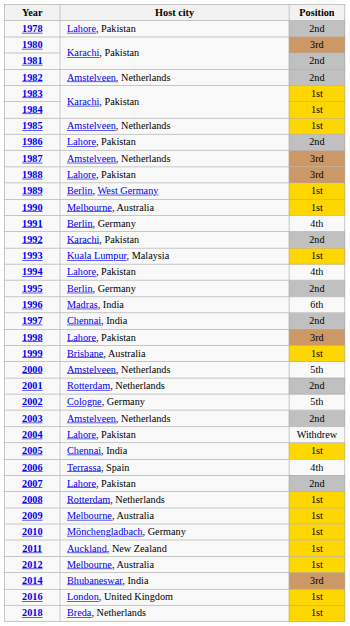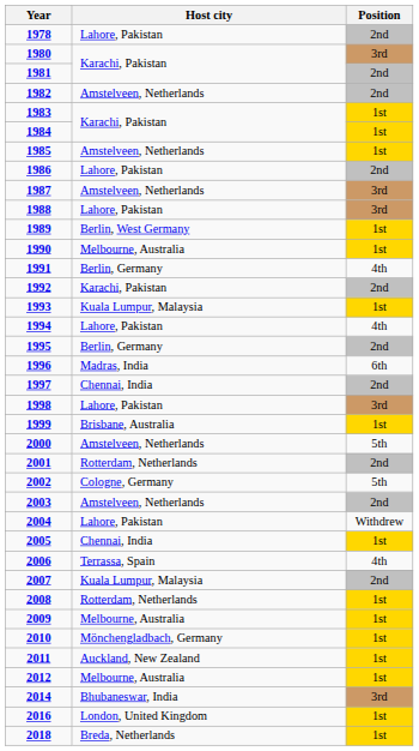 <table class="wikitable" style="text-align: center;">
 <tr>
 <th style="width: 80px;">Year</th>
 <th style="width: 350px;">Host city</th>
 <th style="width: 80px;">Position</th>
 </tr>
 <tr>
 <td><strong><a href='#'>1978</a></strong></td>
 <td style="text-align: left; padding-left: 10px;"> <a href='#'>Lahore</a>, Pakistan</td>
 <td style="background-color: silver">2nd</td>
 </tr>
 <tr>
 <td><strong><a href='#'>1980</a></strong></td>
 <td rowspan=2; style="text-align: left; padding-left: 10px;"> <a href='#'>Karachi</a>, Pakistan</td>
 <td style="background-color: #cc9966">3rd</td>
 </tr>
 <tr>
 <td><strong><a href='#'>1981</a></strong></td>
 <td style="background-color: silver">2nd</td>
 </tr>
 <tr>
 <td><strong><a href='#'>1982</a></strong></td>
 <td style="text-align: left; padding-left: 10px;"> <a href='#'>Amstelveen</a>, Netherlands</td>
 <td style="background-color: silver">2nd</td>
 </tr>
 <tr>
 <td><strong><a href='#'>1983</a></strong></td>
 <td rowspan=2; style="text-align: left; padding-left: 10px;"> <a href='#'>Karachi</a>, Pakistan</td>
 <td style="background-color: gold">1st</td>
 </tr>
 <tr>
 <td><strong><a href='#'>1984</a></strong></td>
 <td style="background-color: gold">1st</td>
 </tr>
 <tr>
 <td><strong><a href='#'>1985</a></strong></td>
 <td style="text-align: left; padding-left: 10px;"> <a href='#'>Amstelveen</a>, Netherlands</td>
 <td style="background-color: gold">1st</td>
 </tr>
 <tr>
 <td><strong><a href='#'>1986</a></strong></td>
 <td style="text-align: left; padding-left: 10px;"> <a href='#'>Lahore</a>, Pakistan</td>
 <td style="background-color: silver">2nd</td>
 </tr>
 <tr>
 <td><strong><a href='#'>1987</a></strong></td>
 <td style="text-align: left; padding-left: 10px;"> <a href='#'>Amstelveen</a>, Netherlands</td>
 <td style="background-color: #cc9966">3rd</td>
 </tr>
 <tr>
 <td><strong><a href='#'>1988</a></strong></td>
 <td style="text-align: left; padding-left: 10px;"> <a href='#'>Lahore</a>, Pakistan</td>
 <td style="background-color: #cc9966">3rd</td>
 </tr>
 <tr>
 <td><strong><a href='#'>1989</a></strong></td>
 <td style="text-align: left; padding-left: 10px;"> <a href='#'>Berlin</a>, <a href='#'>West Germany</a></td>
 <td style="background-color: gold">1st</td>
 </tr>
 <tr>
 <td><strong><a href='#'>1990</a></strong></td>
 <td style="text-align: left; padding-left: 10px;"> <a href='#'>Melbourne</a>, Australia</td>
 <td style="background-color: gold">1st</td>
 </tr>
 <tr>
 <td><strong><a href='#'>1991</a></strong></td>
 <td style="text-align: left; padding-left: 10px;"> <a href='#'>Berlin</a>, Germany</td>
 <td>4th</td>
 </tr>
 <tr>
 <td><strong><a href='#'>1992</a></strong></td>
 <td style="text-align: left; padding-left: 10px;"> <a href='#'>Karachi</a>, Pakistan</td>
 <td style="background-color: silver">2nd</td>
 </tr>
 <tr>
 <td><strong><a href='#'>1993</a></strong></td>
 <td style="text-align: left; padding-left: 10px;"> <a href='#'>Kuala Lumpur</a>, Malaysia</td>
 <td style="background-color: gold">1st</td>
 </tr>
 <tr>
 <td><strong><a href='#'>1994</a></strong></td>
 <td style="text-align: left; padding-left: 10px;"> <a href='#'>Lahore</a>, Pakistan</td>
 <td>4th</td>
 </tr>
 <tr>
 <td><strong><a href='#'>1995</a></strong></td>
 <td style="text-align: left; padding-left: 10px;"> <a href='#'>Berlin</a>, Germany</td>
 <td style="background-color: silver">2nd</td>
 </tr>
 <tr>
 <td><strong><a href='#'>1996</a></strong></td>
 <td style="text-align: left; padding-left: 10px;"> <a href='#'>Madras</a>, India</td>
 <td>6th</td>
 </tr>
 <tr>
 <td><strong><a href='#'>1997</a></strong></td>
 <td style="text-align: left; padding-left: 10px;"> <a href='#'>Chennai</a>, India</td>
 <td style="background-color: silver">2nd</td>
 </tr>
 <tr>
 <td><strong><a href='#'>1998</a></strong></td>
 <td style="text-align: left; padding-left: 10px;"> <a href='#'>Lahore</a>, Pakistan</td>
 <td style="background-color: #cc9966">3rd</td>
 </tr>
 <tr>
 <td><strong><a href='#'>1999</a></strong></td>
 <td style="text-align: left; padding-left: 10px;"> <a href='#'>Brisbane</a>, Australia</td>
 <td style="background-color: gold">1st</td>
 </tr>
 <tr>
 <td><strong><a href='#'>2000</a></strong></td>
 <td style="text-align: left; padding-left: 10px;"> <a href='#'>Amstelveen</a>, Netherlands</td>
 <td>5th</td>
 </tr>
 <tr>
 <td><strong><a href='#'>2001</a></strong></td>
 <td style="text-align: left; padding-left: 10px;"> <a href='#'>Rotterdam</a>, Netherlands</td>
 <td style="background-color: silver">2nd</td>
 </tr>
 <tr>
 <td><strong><a href='#'>2002</a></strong></td>
 <td style="text-align: left; padding-left: 10px;"> <a href='#'>Cologne</a>, Germany</td>
 <td>5th</td>
 </tr>
 <tr>
 <td><strong><a href='#'>2003</a></strong></td>
 <td style="text-align: left; padding-left: 10px;"> <a href='#'>Amstelveen</a>, Netherlands</td>
 <td style="background-color: silver">2nd</td>
 </tr>
 <tr>
 <td><strong><a href='#'>2004</a></strong></td>
 <td style="text-align: left; padding-left: 10px;"> <a href='#'>Lahore</a>, Pakistan</td>
 <td>Withdrew</td>
 </tr>
 <tr>
 <td><strong><a href='#'>2005</a></strong></td>
 <td style="text-align: left; padding-left: 10px;"> <a href='#'>Chennai</a>, India</td>
 <td style="background-color: gold">1st</td>
 </tr>
 <tr>
 <td><strong><a href='#'>2006</a></strong></td>
 <td style="text-align: left; padding-left: 10px;"> <a href='#'>Terrassa</a>, Spain</td>
 <td>4th</td>
 </tr>
 <tr>
 <td><strong><a href='#'>2007</a></strong></td>
-<td style="text-align: left; padding-left: 10px;"> <a href='#'>Lahore</a>, Pakistan</td>
+<td style="text-align: left; padding-left: 10px;"> <a href='#'>Kuala Lumpur</a>, Malaysia</td>
 <td style="background-color: silver">2nd</td>
 </tr>
 <tr>
 <td><strong><a href='#'>2008</a></strong></td>
 <td style="text-align: left; padding-left: 10px;"> <a href='#'>Rotterdam</a>, Netherlands</td>
 <td style="background-color: gold">1st</td>
 </tr>
 <tr>
 <td><strong><a href='#'>2009</a></strong></td>
 <td style="text-align: left; padding-left: 10px;"> <a href='#'>Melbourne</a>, Australia</td>
 <td style="background-color: gold">1st</td>
 </tr>
 <tr>
 <td><strong><a href='#'>2010</a></strong></td>
 <td style="text-align: left; padding-left: 10px;"> <a href='#'>Mönchengladbach</a>, Germany</td>
 <td style="background-color: gold">1st</td>
 </tr>
 <tr>
 <td><strong><a href='#'>2011</a></strong></td>
 <td style="text-align: left; padding-left: 10px;"> <a href='#'>Auckland</a>, New Zealand</td>
 <td style="background-color: gold">1st</td>
 </tr>
 <tr>
 <td><strong><a href='#'>2012</a></strong></td>
 <td style="text-align: left; padding-left: 10px;"> <a href='#'>Melbourne</a>, Australia</td>
 <td style="background-color: gold">1st</td>
 </tr>
 <tr>
 <td><strong><a href='#'>2014</a></strong></td>
 <td style="text-align: left; padding-left: 10px;"> <a href='#'>Bhubaneswar</a>, India</td>
 <td style="background-color: #cc9966">3rd</td>
 </tr>
 <tr>
 <td><strong><a href='#'>2016</a></strong></td>
 <td style="text-align: left; padding-left: 10px;"> <a href='#'>London</a>, United Kingdom</td>
 <td style="background-color: gold">1st</td>
 </tr>
 <tr>
 <td><strong><a href='#'>2018</a></strong></td>
 <td style="text-align: left; padding-left: 10px;"> <a href='#'>Breda</a>, Netherlands</td>
 <td style="background-color: gold">1st</td>
 </tr>
 </table>
